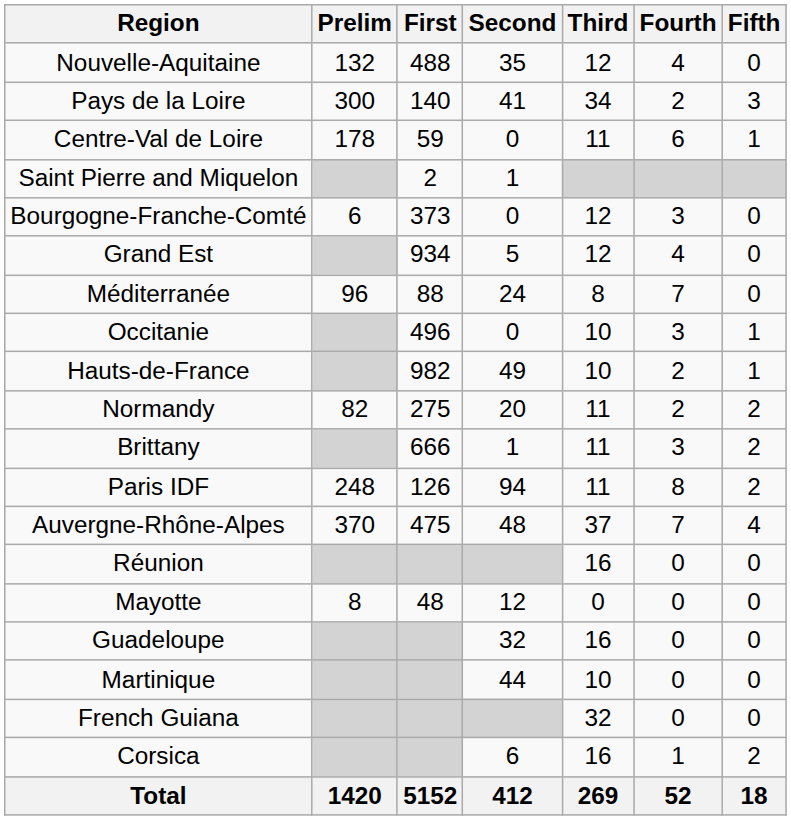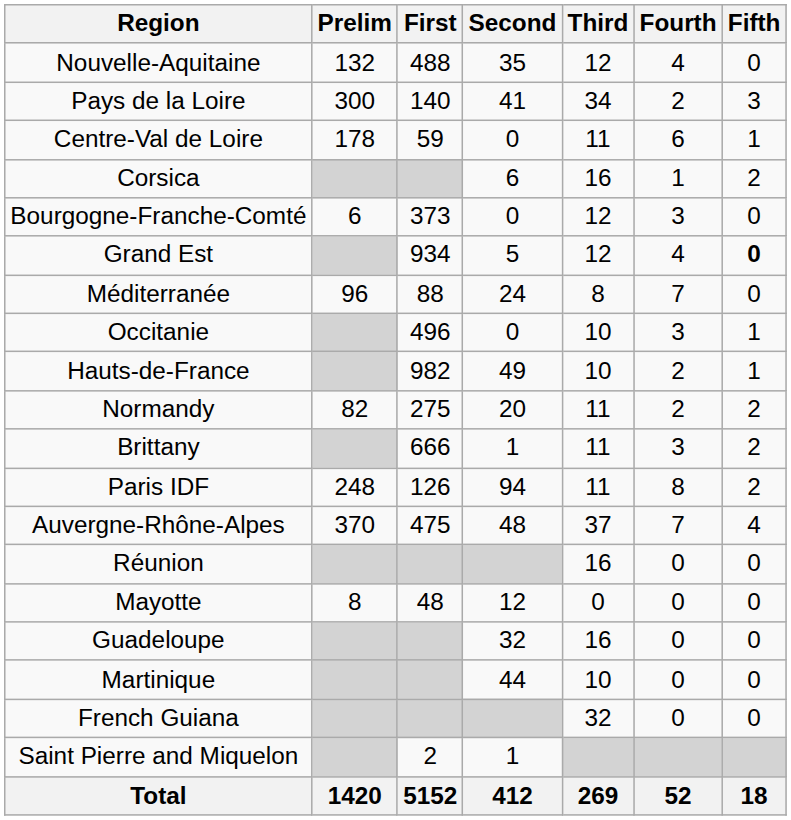 <table class="wikitable collapsible" style="text-align: center">
 <tr>
 <th>Region</th>
 <th>Prelim</th>
 <th>First</th>
 <th>Second</th>
 <th>Third</th>
 <th>Fourth</th>
 <th>Fifth</th>
 </tr>
 <tr>
 <td>Nouvelle-Aquitaine</td>
 <td>132</td>
 <td>488</td>
 <td>35</td>
 <td>12</td>
 <td>4</td>
 <td>0</td>
 </tr>
 <tr>
 <td>Pays de la Loire</td>
 <td>300</td>
 <td>140</td>
 <td>41</td>
 <td>34</td>
 <td>2</td>
 <td>3</td>
 </tr>
 <tr>
 <td>Centre-Val de Loire</td>
 <td>178</td>
 <td>59</td>
 <td>0</td>
 <td>11</td>
 <td>6</td>
 <td>1</td>
 </tr>
 <tr>
-<td>Saint Pierre and Miquelon</td>
-<td bgcolor=lightgrey> </td>
-<td>2</td>
-<td>1</td>
+<td>Corsica</td>
 <td bgcolor=lightgrey> </td>
 <td bgcolor=lightgrey> </td>
-<td bgcolor=lightgrey> </td>
+<td>6</td>
+<td>16</td>
+<td>1</td>
+<td>2</td>
 </tr>
 <tr>
 <td>Bourgogne-Franche-Comté</td>
 <td>6</td>
 <td>373</td>
 <td>0</td>
 <td>12</td>
 <td>3</td>
 <td>0</td>
 </tr>
 <tr>
 <td>Grand Est</td>
 <td bgcolor=lightgrey> </td>
 <td>934</td>
 <td>5</td>
 <td>12</td>
 <td>4</td>
-<td>0</td>
+<td><strong>0</strong></td>
 </tr>
 <tr>
 <td>Méditerranée</td>
 <td>96</td>
 <td>88</td>
 <td>24</td>
 <td>8</td>
 <td>7</td>
 <td>0</td>
 </tr>
 <tr>
 <td>Occitanie</td>
 <td bgcolor=lightgrey> </td>
 <td>496</td>
 <td>0</td>
 <td>10</td>
 <td>3</td>
 <td>1</td>
 </tr>
 <tr>
 <td>Hauts-de-France</td>
 <td bgcolor=lightgrey> </td>
 <td>982</td>
 <td>49</td>
 <td>10</td>
 <td>2</td>
 <td>1</td>
 </tr>
 <tr>
 <td>Normandy</td>
 <td>82</td>
 <td>275</td>
 <td>20</td>
 <td>11</td>
 <td>2</td>
 <td>2</td>
 </tr>
 <tr>
 <td>Brittany</td>
 <td bgcolor=lightgrey> </td>
 <td>666</td>
 <td>1</td>
 <td>11</td>
 <td>3</td>
 <td>2</td>
 </tr>
 <tr>
 <td>Paris IDF</td>
 <td>248</td>
 <td>126</td>
 <td>94</td>
 <td>11</td>
 <td>8</td>
 <td>2</td>
 </tr>
 <tr>
 <td>Auvergne-Rhône-Alpes</td>
 <td>370</td>
 <td>475</td>
 <td>48</td>
 <td>37</td>
 <td>7</td>
 <td>4</td>
 </tr>
 <tr>
 <td>Réunion</td>
 <td bgcolor=lightgrey> </td>
 <td bgcolor=lightgrey> </td>
 <td bgcolor=lightgrey> </td>
 <td>16</td>
 <td>0</td>
 <td>0</td>
 </tr>
 <tr>
 <td>Mayotte</td>
 <td>8</td>
 <td>48</td>
 <td>12</td>
 <td>0</td>
 <td>0</td>
 <td>0</td>
 </tr>
 <tr>
 <td>Guadeloupe</td>
 <td bgcolor=lightgrey> </td>
 <td bgcolor=lightgrey> </td>
 <td>32</td>
 <td>16</td>
 <td>0</td>
 <td>0</td>
 </tr>
 <tr>
 <td>Martinique</td>
 <td bgcolor=lightgrey> </td>
 <td bgcolor=lightgrey> </td>
 <td>44</td>
 <td>10</td>
 <td>0</td>
 <td>0</td>
 </tr>
 <tr>
 <td>French Guiana</td>
 <td bgcolor=lightgrey> </td>
 <td bgcolor=lightgrey> </td>
 <td bgcolor=lightgrey> </td>
 <td>32</td>
 <td>0</td>
 <td>0</td>
 </tr>
 <tr>
-<td>Corsica</td>
+<td>Saint Pierre and Miquelon</td>
+<td bgcolor=lightgrey> </td>
+<td>2</td>
+<td>1</td>
 <td bgcolor=lightgrey> </td>
 <td bgcolor=lightgrey> </td>
-<td>6</td>
-<td>16</td>
-<td>1</td>
-<td>2</td>
+<td bgcolor=lightgrey> </td>
 </tr>
 <tr>
 <th>Total</th>
 <th>1420</th>
 <th>5152</th>
 <th>412</th>
 <th>269</th>
 <th>52</th>
 <th>18</th>
 </tr>
 </table>
